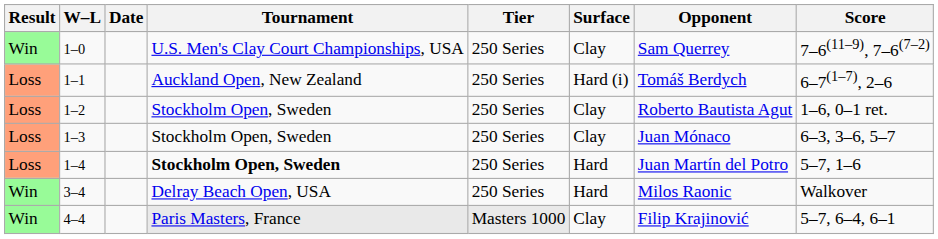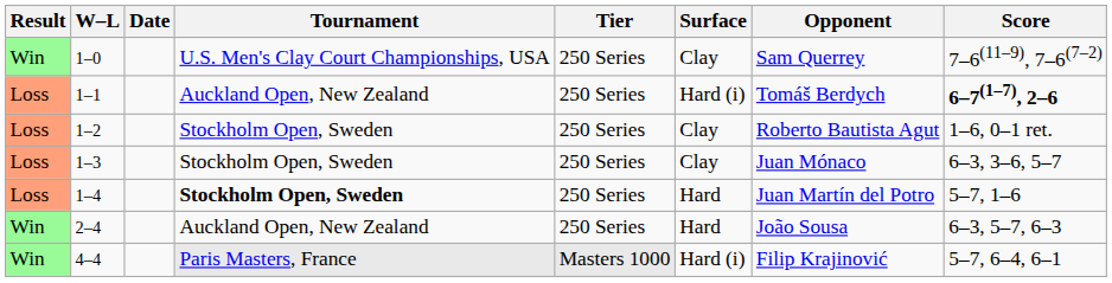 <table class="sortable wikitable">
 <tr>
 <th>Result</th>
 <th class=unsortable>W–L</th>
 <th>Date</th>
 <th>Tournament</th>
 <th>Tier</th>
 <th>Surface</th>
 <th>Opponent</th>
 <th class=unsortable>Score</th>
 </tr>
 <tr>
 <td bgcolor=98FB98>Win</td>
 <td><small>1–0</small></td>
 <td><a href='#'></a></td>
 <td><a href='#'>U.S. Men's Clay Court Championships</a>, USA</td>
 <td>250 Series</td>
 <td>Clay</td>
 <td> <a href='#'>Sam Querrey</a></td>
 <td>7–6<sup>(11–9)</sup>, 7–6<sup>(7–2)</sup></td>
 </tr>
 <tr>
 <td bgcolor=FFA07A>Loss</td>
 <td><small>1–1</small></td>
 <td><a href='#'></a></td>
 <td><a href='#'>Auckland Open</a>, New Zealand</td>
 <td>250 Series</td>
 <td>Hard (i)</td>
 <td> <a href='#'>Tomáš Berdych</a></td>
-<td>6–7<sup>(1–7)</sup>, 2–6</td>
+<td><strong>6–7<sup>(1–7)</sup>, 2–6</strong></td>
 </tr>
 <tr>
 <td bgcolor=FFA07A>Loss</td>
 <td><small>1–2</small></td>
 <td><a href='#'></a></td>
 <td><a href='#'>Stockholm Open</a>, Sweden</td>
 <td>250 Series</td>
 <td>Clay</td>
 <td> <a href='#'>Roberto Bautista Agut</a></td>
 <td>1–6, 0–1 ret.</td>
 </tr>
 <tr>
 <td bgcolor=FFA07A>Loss</td>
 <td><small>1–3</small></td>
 <td><a href='#'></a></td>
 <td>Stockholm Open, Sweden</td>
 <td>250 Series</td>
 <td>Clay</td>
 <td> <a href='#'>Juan Mónaco</a></td>
 <td>6–3, 3–6, 5–7</td>
 </tr>
 <tr>
 <td bgcolor=FFA07A>Loss</td>
 <td><small>1–4</small></td>
 <td><a href='#'></a></td>
 <td><strong>Stockholm Open, Sweden</strong></td>
 <td>250 Series</td>
 <td>Hard</td>
 <td> <a href='#'>Juan Martín del Potro</a></td>
 <td>5–7, 1–6</td>
 </tr>
 <tr>
 <td bgcolor=98FB98>Win</td>
-<td><small>3–4</small></td>
+<td><small>2–4</small></td>
 <td><a href='#'></a></td>
-<td><a href='#'>Delray Beach Open</a>, USA</td>
+<td>Auckland Open, New Zealand</td>
 <td>250 Series</td>
 <td>Hard</td>
-<td> <a href='#'>Milos Raonic</a></td>
-<td>Walkover</td>
+<td> <a href='#'>João Sousa</a></td>
+<td>6–3, 5–7, 6–3</td>
 </tr>
 <tr>
 <td bgcolor=98FB98>Win</td>
 <td><small>4–4</small></td>
 <td><a href='#'></a></td>
 <td style=background:#E9E9E9><a href='#'>Paris Masters</a>, France</td>
 <td style=background:#E9E9E9>Masters 1000</td>
-<td>Clay</td>
+<td>Hard (i)</td>
 <td> <a href='#'>Filip Krajinović</a></td>
 <td>5–7, 6–4, 6–1</td>
 </tr>
 </table>
